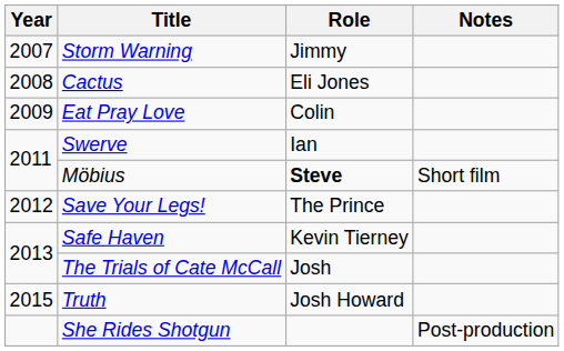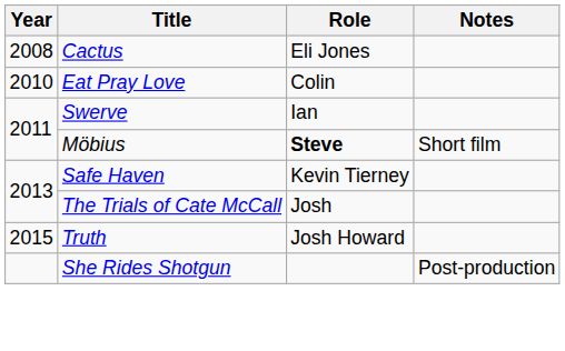 <table class="wikitable sortable">
 <tr>
 <th>Year</th>
 <th>Title</th>
 <th>Role</th>
 <th class="unsortable">Notes</th>
 </tr>
 <tr>
-<td>2007</td>
-<td><em><a href='#'>Storm Warning</a></em></td>
-<td>Jimmy</td>
-<td></td>
-</tr>
-<tr>
 <td>2008</td>
 <td><em><a href='#'>Cactus</a></em></td>
 <td>Eli Jones</td>
 <td></td>
 </tr>
 <tr>
-<td>2009</td>
+<td>2010</td>
 <td><em><a href='#'>Eat Pray Love</a></em></td>
 <td>Colin</td>
 <td></td>
 </tr>
 <tr>
 <td rowspan="2">2011</td>
 <td><em><a href='#'>Swerve</a></em></td>
 <td>Ian</td>
 <td></td>
 </tr>
 <tr>
 <td><em>Möbius</em></td>
 <td><strong>Steve</strong></td>
 <td>Short film</td>
-</tr>
-<tr>
-<td>2012</td>
-<td><em><a href='#'>Save Your Legs!</a></em></td>
-<td>The Prince</td>
-<td></td>
 </tr>
 <tr>
 <td rowspan="2">2013</td>
 <td><em><a href='#'>Safe Haven</a></em></td>
 <td>Kevin Tierney</td>
 <td></td>
 </tr>
 <tr>
 <td><em><a href='#'>The Trials of Cate McCall</a></em></td>
 <td>Josh</td>
 <td></td>
 </tr>
 <tr>
 <td>2015</td>
 <td><em><a href='#'>Truth</a></em></td>
 <td>Josh Howard</td>
 <td></td>
 </tr>
 <tr>
 <td></td>
 <td><em><a href='#'>She Rides Shotgun</a></em></td>
 <td></td>
 <td>Post-production</td>
 </tr>
 </table>
